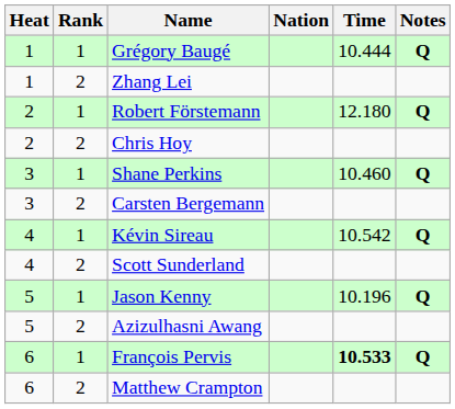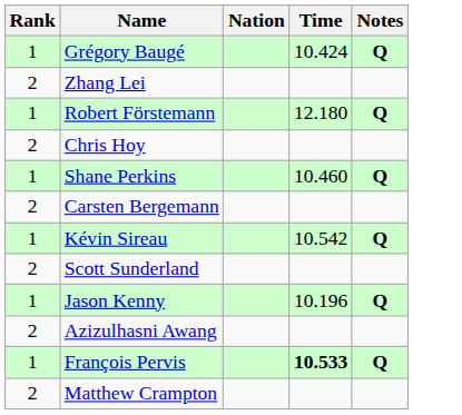 <table class="wikitable sortable" style="text-align:center">
 <tr>
-<th>Heat</th>
 <th>Rank</th>
 <th>Name</th>
 <th>Nation</th>
 <th>Time</th>
 <th>Notes</th>
 </tr>
 <tr style="background: #ccffcc;">
 <td>1</td>
-<td>1</td>
 <td align=left><a href='#'>Grégory Baugé</a></td>
 <td align=left></td>
-<td>10.444</td>
+<td>10.424</td>
 <td><strong>Q</strong></td>
 </tr>
 <tr>
-<td>1</td>
 <td>2</td>
 <td align=left><a href='#'>Zhang Lei</a></td>
 <td align=left></td>
 <td></td>
 <td></td>
 </tr>
 <tr style="background: #ccffcc;">
-<td>2</td>
 <td>1</td>
 <td align=left><a href='#'>Robert Förstemann</a></td>
 <td align=left></td>
 <td>12.180</td>
 <td><strong>Q</strong></td>
 </tr>
 <tr>
 <td>2</td>
-<td>2</td>
 <td align=left><a href='#'>Chris Hoy</a></td>
 <td align=left></td>
 <td></td>
 <td></td>
 </tr>
 <tr style="background: #ccffcc;">
-<td>3</td>
 <td>1</td>
 <td align=left><a href='#'>Shane Perkins</a></td>
 <td align=left></td>
 <td>10.460</td>
 <td><strong>Q</strong></td>
 </tr>
 <tr>
-<td>3</td>
 <td>2</td>
 <td align=left><a href='#'>Carsten Bergemann</a></td>
 <td align=left></td>
 <td></td>
 <td></td>
 </tr>
 <tr style="background: #ccffcc;">
-<td>4</td>
 <td>1</td>
 <td align=left><a href='#'>Kévin Sireau</a></td>
 <td align=left></td>
 <td>10.542</td>
 <td><strong>Q</strong></td>
 </tr>
 <tr>
-<td>4</td>
 <td>2</td>
 <td align=left><a href='#'>Scott Sunderland</a></td>
 <td align=left></td>
 <td></td>
 <td></td>
 </tr>
 <tr style="background: #ccffcc;">
-<td>5</td>
 <td>1</td>
 <td align=left><a href='#'>Jason Kenny</a></td>
 <td align=left></td>
 <td>10.196</td>
 <td><strong>Q</strong></td>
 </tr>
 <tr>
-<td>5</td>
 <td>2</td>
 <td align=left><a href='#'>Azizulhasni Awang</a></td>
 <td align=left></td>
 <td></td>
 <td></td>
 </tr>
 <tr style="background: #ccffcc;">
-<td>6</td>
 <td>1</td>
 <td align=left><a href='#'>François Pervis</a></td>
 <td align=left></td>
 <td><strong>10.533</strong></td>
 <td><strong>Q</strong></td>
 </tr>
 <tr>
-<td>6</td>
 <td>2</td>
 <td align=left><a href='#'>Matthew Crampton</a></td>
 <td align=left></td>
 <td></td>
 <td></td>
 </tr>
 </table>
